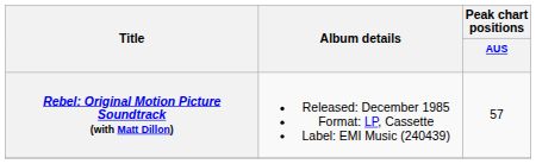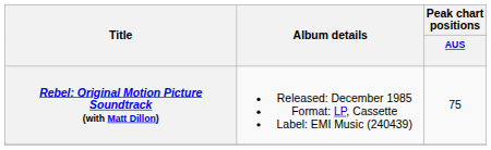 <table class="wikitable plainrowheaders" style="text-align:center;" border="1">
 <tr>
 <th scope="col" rowspan="2" style="width:20em;">Title</th>
 <th scope="col" rowspan="2" style="width:16em;">Album details</th>
 <th scope="col" colspan="1">Peak chart<br>positions</th>
 </tr>
 <tr>
 <th scope="col" style="text-align:center;"><small><a href='#'>AUS</a><br><br></small></th>
 </tr>
 <tr>
 <th scope="row"><em><a href='#'>Rebel: Original Motion Picture Soundtrack</a></em> <br> <small>(with <a href='#'>Matt Dillon</a>)</small></th>
 <td><br><ul><li>Released: December 1985</li><li>Format: <a href='#'>LP</a>, Cassette</li><li>Label: EMI Music  (240439)</li></ul></td>
-<td align="center">57</td>
+<td align="center">75</td>
 </tr>
 <tr>
 </tr>
 </table>
